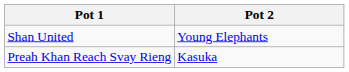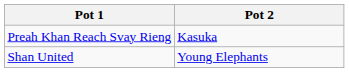 <table class="wikitable">
 <tr>
 <th width="50%">Pot 1</th>
 <th width="50%">Pot 2</th>
 </tr>
 <tr>
+<td> <a href='#'>Preah Khan Reach Svay Rieng</a></td>
+<td> <a href='#'>Kasuka</a></td>
+</tr>
+<tr>
 <td> <a href='#'>Shan United</a></td>
 <td> <a href='#'>Young Elephants</a></td>
 </tr>
-<tr>
-<td> <a href='#'>Preah Khan Reach Svay Rieng</a></td>
-<td> <a href='#'>Kasuka</a></td>
-</tr>
 </table>
